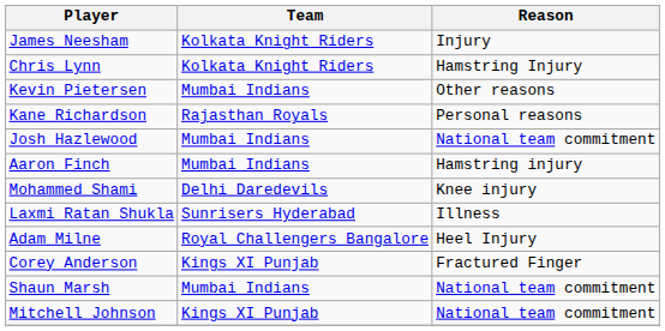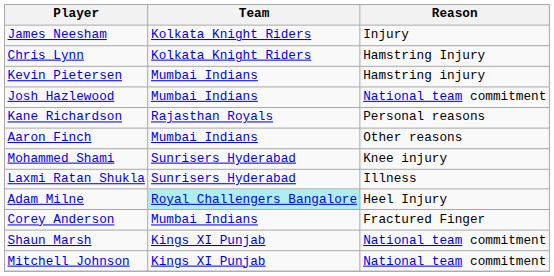 <table class="wikitable sortable" style="font-size:95%">
 <tr>
 <th>Player</th>
 <th>Team</th>
 <th>Reason</th>
 </tr>
 <tr>
 <td> <a href='#'>James Neesham</a></td>
 <td><a href='#'>Kolkata Knight Riders</a></td>
 <td>Injury</td>
 </tr>
 <tr>
 <td> <a href='#'>Chris Lynn</a></td>
 <td><a href='#'>Kolkata Knight Riders</a></td>
 <td>Hamstring Injury</td>
 </tr>
 <tr>
 <td> <a href='#'>Kevin Pietersen</a></td>
 <td><a href='#'>Mumbai Indians</a></td>
-<td>Other reasons</td>
+<td>Hamstring injury</td>
+</tr>
+<tr>
+<td> <a href='#'>Josh Hazlewood</a></td>
+<td><a href='#'>Mumbai Indians</a></td>
+<td><a href='#'>National team</a> commitment</td>
 </tr>
 <tr>
 <td> <a href='#'>Kane Richardson</a></td>
 <td><a href='#'>Rajasthan Royals</a></td>
 <td>Personal reasons</td>
 </tr>
 <tr>
-<td> <a href='#'>Josh Hazlewood</a></td>
-<td><a href='#'>Mumbai Indians</a></td>
-<td><a href='#'>National team</a> commitment</td>
-</tr>
-<tr>
 <td> <a href='#'>Aaron Finch</a></td>
 <td><a href='#'>Mumbai Indians</a></td>
-<td>Hamstring injury</td>
+<td>Other reasons</td>
 </tr>
 <tr>
 <td> <a href='#'>Mohammed Shami</a></td>
-<td><a href='#'>Delhi Daredevils</a></td>
+<td><a href='#'>Sunrisers Hyderabad</a></td>
 <td>Knee injury</td>
 </tr>
 <tr>
 <td> <a href='#'>Laxmi Ratan Shukla</a></td>
 <td><a href='#'>Sunrisers Hyderabad</a></td>
 <td>Illness</td>
 </tr>
 <tr>
 <td> <a href='#'>Adam Milne</a></td>
-<td><a href='#'>Royal Challengers Bangalore</a></td>
+<td style="background: paleturquoise;"><a href='#'>Royal Challengers Bangalore</a></td>
 <td>Heel Injury</td>
 </tr>
 <tr>
 <td> <a href='#'>Corey Anderson</a></td>
-<td><a href='#'>Kings XI Punjab</a></td>
+<td><a href='#'>Mumbai Indians</a></td>
 <td>Fractured Finger</td>
 </tr>
 <tr>
 <td> <a href='#'>Shaun Marsh</a></td>
-<td><a href='#'>Mumbai Indians</a></td>
+<td><a href='#'>Kings XI Punjab</a></td>
 <td><a href='#'>National team</a> commitment</td>
 </tr>
 <tr>
 <td> <a href='#'>Mitchell Johnson</a></td>
 <td><a href='#'>Kings XI Punjab</a></td>
 <td><a href='#'>National team</a> commitment</td>
 </tr>
 <tr>
 </tr>
 </table>
